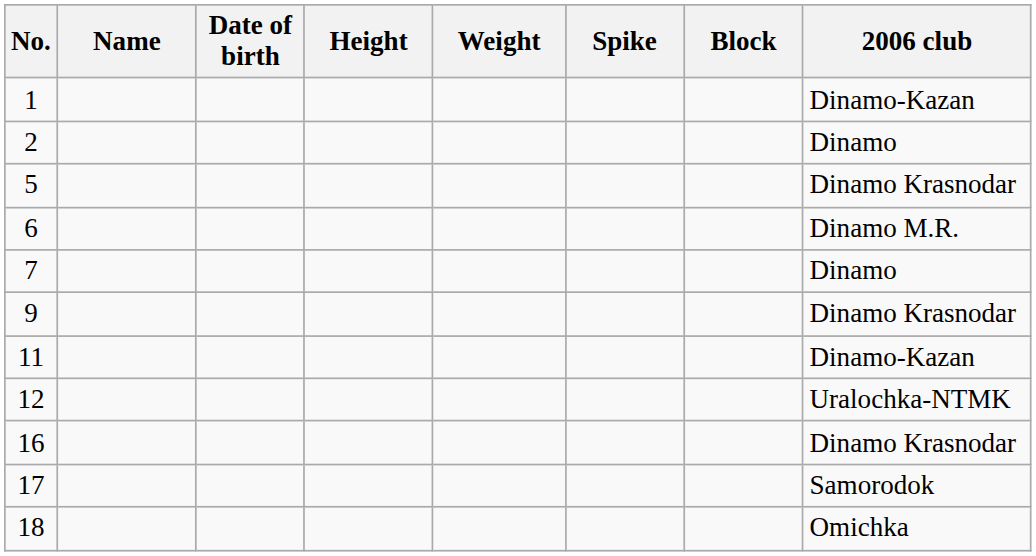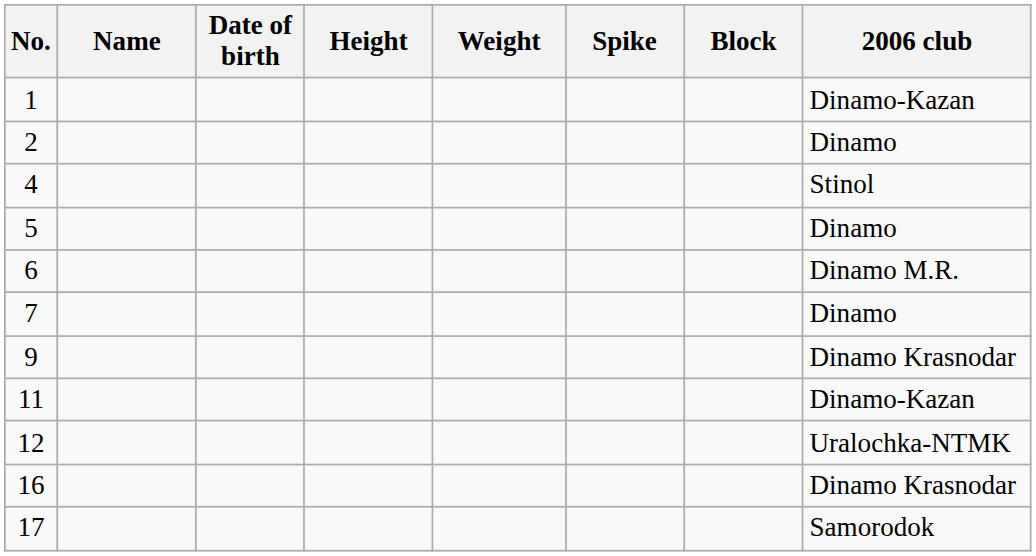 <table class="wikitable sortable" style="font-size:100%; text-align:center;">
 <tr>
 <th>No.</th>
 <th style="width:12em">Name</th>
 <th style="width:8em">Date of birth</th>
 <th style="width:9em">Height</th>
 <th style="width:9em">Weight</th>
 <th style="width:9em">Spike</th>
 <th style="width:9em">Block</th>
 <th style="width:19em">2006 club</th>
 </tr>
 <tr>
 <td>1</td>
 <td align=left></td>
 <td align=right></td>
 <td></td>
 <td></td>
 <td></td>
 <td></td>
 <td align=left>Dinamo-Kazan</td>
 </tr>
 <tr>
 <td>2</td>
 <td align=left></td>
 <td align=right></td>
 <td></td>
 <td></td>
 <td></td>
 <td></td>
 <td align=left>Dinamo</td>
 </tr>
 <tr>
+<td>4</td>
+<td align=left></td>
+<td align=right></td>
+<td></td>
+<td></td>
+<td></td>
+<td></td>
+<td align=left>Stinol</td>
+</tr>
+<tr>
 <td>5</td>
 <td align=left></td>
 <td align=right></td>
 <td></td>
 <td></td>
 <td></td>
 <td></td>
-<td align=left>Dinamo Krasnodar</td>
+<td align=left>Dinamo</td>
 </tr>
 <tr>
 <td>6</td>
 <td align=left></td>
 <td align=right></td>
 <td></td>
 <td></td>
 <td></td>
 <td></td>
 <td align=left>Dinamo M.R.</td>
 </tr>
 <tr>
 <td>7</td>
 <td align=left></td>
 <td align=right></td>
 <td></td>
 <td></td>
 <td></td>
 <td></td>
 <td align=left>Dinamo</td>
 </tr>
 <tr>
 <td>9</td>
 <td align=left></td>
 <td align=right></td>
 <td></td>
 <td></td>
 <td></td>
 <td></td>
 <td align=left>Dinamo Krasnodar</td>
 </tr>
 <tr>
 <td>11</td>
 <td align=left></td>
 <td align=right></td>
 <td></td>
 <td></td>
 <td></td>
 <td></td>
 <td align=left>Dinamo-Kazan</td>
 </tr>
 <tr>
 <td>12</td>
 <td align=left></td>
 <td align=right></td>
 <td></td>
 <td></td>
 <td></td>
 <td></td>
 <td align=left>Uralochka-NTMK</td>
 </tr>
 <tr>
 <td>16</td>
 <td align=left></td>
 <td align=right></td>
 <td></td>
 <td></td>
 <td></td>
 <td></td>
 <td align=left>Dinamo Krasnodar</td>
 </tr>
 <tr>
 <td>17</td>
 <td align=left></td>
 <td align=right></td>
 <td></td>
 <td></td>
 <td></td>
 <td></td>
 <td align=left>Samorodok</td>
 </tr>
-<tr>
-<td>18</td>
-<td align=left></td>
-<td align=right></td>
-<td></td>
-<td></td>
-<td></td>
-<td></td>
-<td align=left>Omichka</td>
-</tr>
 </table>
